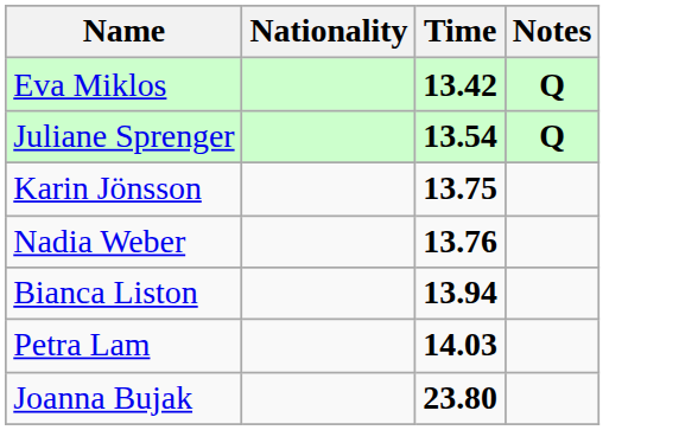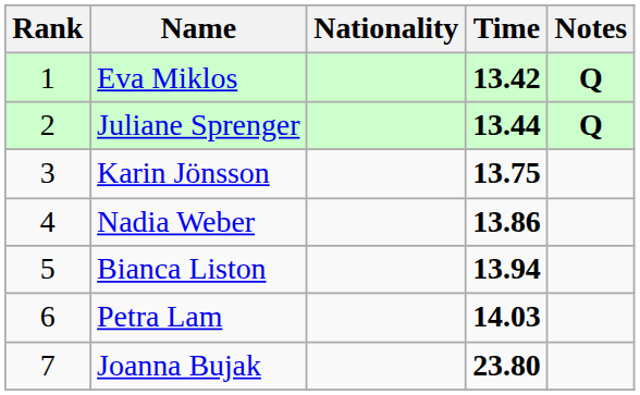 <table class="wikitable sortable" style="text-align:center">
 <tr>
+<th>Rank</th>
 <th>Name</th>
 <th>Nationality</th>
 <th>Time</th>
 <th>Notes</th>
 </tr>
 <tr bgcolor=ccffcc>
+<td>1</td>
 <td align=left><a href='#'>Eva Miklos</a></td>
 <td align=left></td>
 <td><strong>13.42</strong></td>
 <td><strong>Q</strong></td>
 </tr>
 <tr bgcolor=ccffcc>
+<td>2</td>
 <td align=left><a href='#'>Juliane Sprenger</a></td>
 <td align=left></td>
-<td><strong>13.54</strong></td>
+<td><strong>13.44</strong></td>
 <td><strong>Q</strong></td>
 </tr>
 <tr>
+<td>3</td>
 <td align=left><a href='#'>Karin Jönsson</a></td>
 <td align=left></td>
 <td><strong>13.75</strong></td>
 <td></td>
 </tr>
 <tr>
+<td>4</td>
 <td align=left><a href='#'>Nadia Weber</a></td>
 <td align=left></td>
-<td><strong>13.76</strong></td>
+<td><strong>13.86</strong></td>
 <td></td>
 </tr>
 <tr>
+<td>5</td>
 <td align=left><a href='#'>Bianca Liston</a></td>
 <td align=left></td>
 <td><strong>13.94</strong></td>
 <td></td>
 </tr>
 <tr>
+<td>6</td>
 <td align=left><a href='#'>Petra Lam</a></td>
 <td align=left></td>
 <td><strong>14.03</strong></td>
 <td></td>
 </tr>
 <tr>
+<td>7</td>
 <td align=left><a href='#'>Joanna Bujak</a></td>
 <td align=left></td>
 <td><strong>23.80</strong></td>
 <td></td>
 </tr>
 </table>
